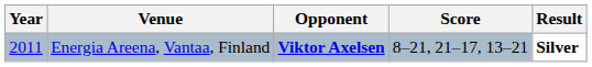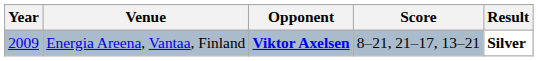 <table class="sortable wikitable" style="font-size: 90%;">
 <tr>
 <th>Year</th>
 <th>Venue</th>
 <th>Opponent</th>
 <th>Score</th>
 <th>Result</th>
 </tr>
 <tr style="background:#AABBCC">
-<td align="center"><a href='#'>2011</a></td>
+<td align="center"><a href='#'>2009</a></td>
 <td align="left"><a href='#'>Energia Areena</a>,  <a href='#'>Vantaa</a>, Finland</td>
 <td align="left"><strong> <a href='#'>Viktor Axelsen</a></strong></td>
 <td align="left">8–21, 21–17, 13–21</td>
 <td style="text-align:left; background:white"> <strong>Silver</strong></td>
 </tr>
 </table>
